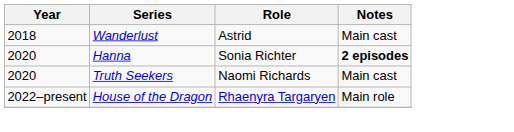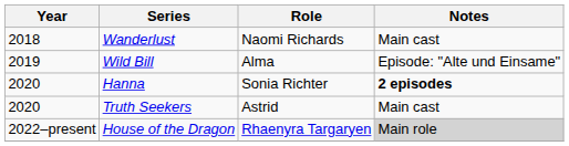 <table class="wikitable">
 <tr>
 <th>Year</th>
 <th>Series</th>
 <th>Role</th>
 <th>Notes</th>
 </tr>
 <tr>
 <td>2018</td>
 <td><em><a href='#'>Wanderlust</a></em></td>
-<td>Astrid</td>
+<td>Naomi Richards</td>
 <td>Main cast</td>
+</tr>
+<tr>
+<td>2019</td>
+<td><em><a href='#'>Wild Bill</a></em></td>
+<td>Alma</td>
+<td>Episode: "Alte und Einsame"</td>
 </tr>
 <tr>
 <td>2020</td>
 <td><em><a href='#'>Hanna</a></em></td>
 <td>Sonia Richter</td>
 <td><strong>2 episodes</strong></td>
 </tr>
 <tr>
 <td>2020</td>
 <td><em><a href='#'>Truth Seekers</a></em></td>
-<td>Naomi Richards</td>
+<td>Astrid</td>
 <td>Main cast</td>
 </tr>
 <tr>
 <td>2022–present</td>
 <td><em><a href='#'>House of the Dragon</a></em></td>
 <td><a href='#'>Rhaenyra Targaryen</a></td>
-<td>Main role</td>
+<td style="background: lightgrey;">Main role</td>
 </tr>
 <tr>
 </tr>
 </table>
